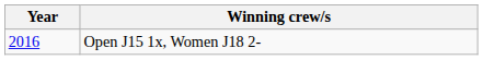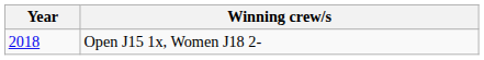 <table class="wikitable">
 <tr>
 <th width=70>Year</th>
 <th width=400>Winning crew/s</th>
 </tr>
 <tr>
-<td><a href='#'>2016</a></td>
+<td><a href='#'>2018</a></td>
 <td>Open J15 1x, Women J18 2- </td>
 </tr>
 </table>
